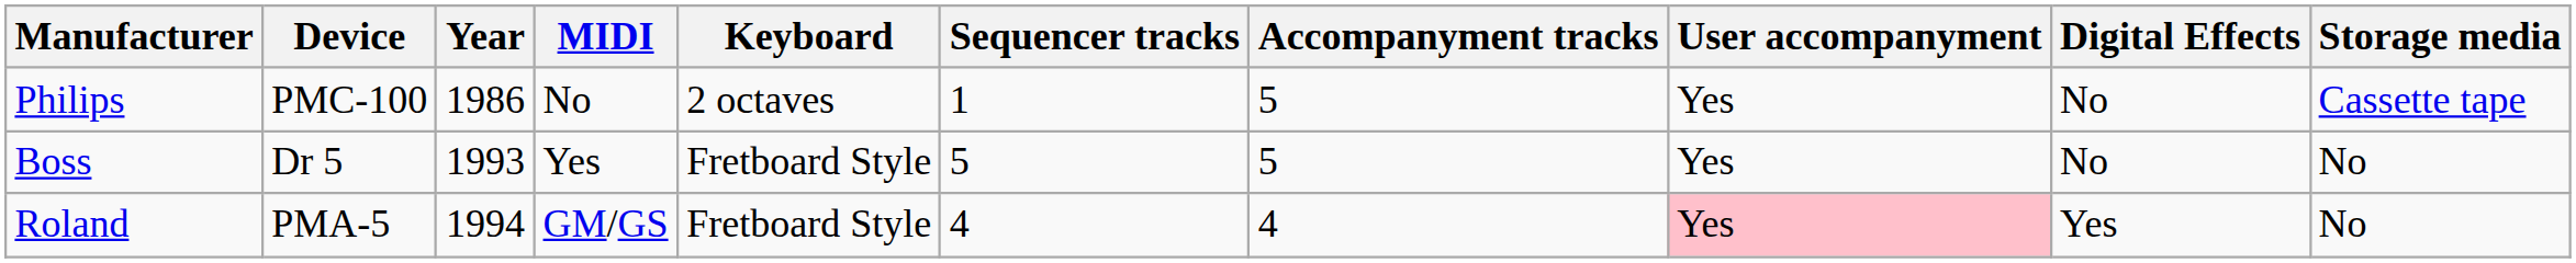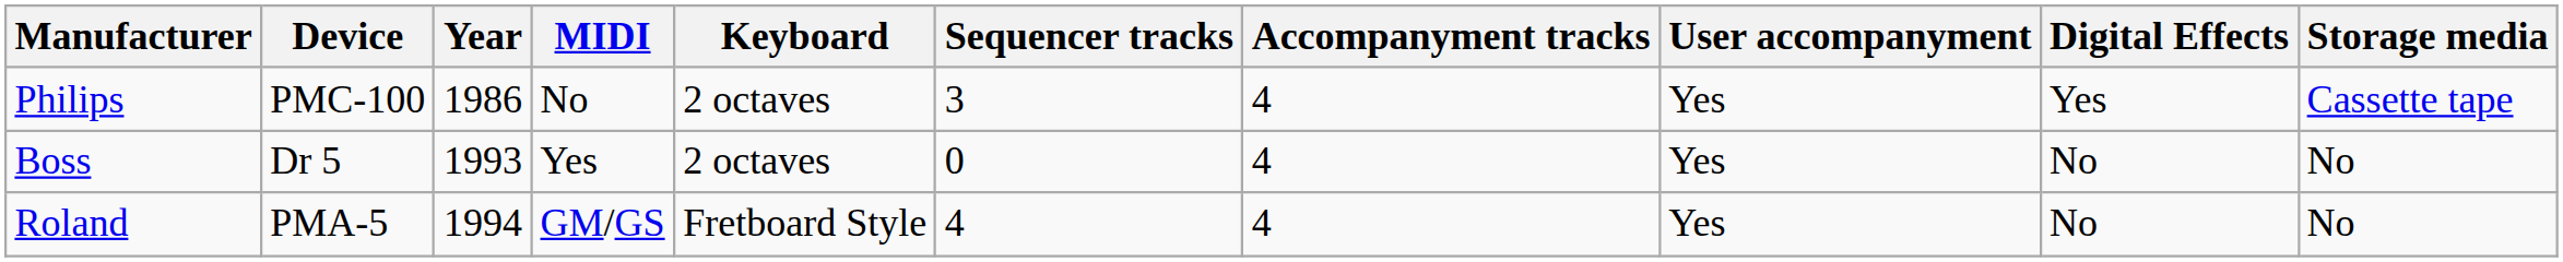 <table class="wikitable">
 <tr>
 <th>Manufacturer</th>
 <th>Device</th>
 <th>Year</th>
 <th><a href='#'>MIDI</a></th>
 <th>Keyboard</th>
 <th>Sequencer tracks</th>
 <th>Accompanyment tracks</th>
 <th>User accompanyment</th>
 <th>Digital Effects</th>
 <th>Storage media</th>
 </tr>
 <tr>
 <td><a href='#'>Philips</a></td>
 <td>PMC-100</td>
 <td>1986</td>
 <td>No</td>
 <td>2 octaves</td>
-<td>1</td>
-<td>5</td>
+<td>3</td>
+<td>4</td>
 <td>Yes</td>
-<td>No</td>
+<td>Yes</td>
 <td><a href='#'>Cassette tape</a></td>
 </tr>
 <tr>
 <td><a href='#'>Boss</a></td>
 <td>Dr 5</td>
 <td>1993</td>
 <td>Yes</td>
-<td>Fretboard Style</td>
-<td>5</td>
-<td>5</td>
+<td>2 octaves</td>
+<td>0</td>
+<td>4</td>
 <td>Yes</td>
 <td>No</td>
 <td>No</td>
 </tr>
 <tr>
 <td><a href='#'>Roland</a></td>
 <td>PMA-5</td>
 <td>1994</td>
 <td><a href='#'>GM</a>/<a href='#'>GS</a></td>
 <td>Fretboard Style</td>
 <td>4</td>
 <td>4</td>
-<td style="background: pink;">Yes</td>
 <td>Yes</td>
+<td>No</td>
 <td>No</td>
 </tr>
 </table>
